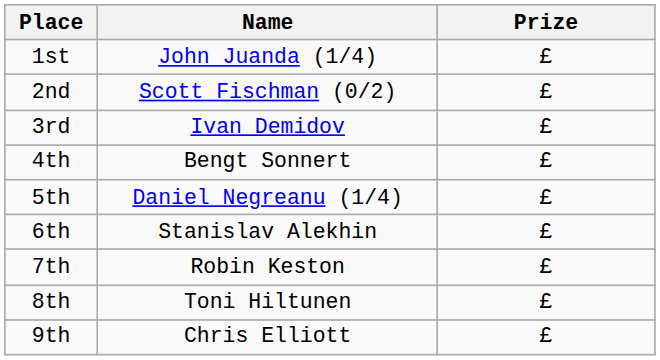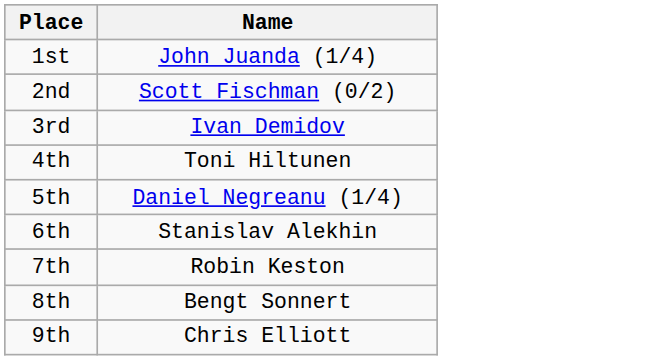 <table class="wikitable">
 <tr>
 <th width="50">Place</th>
 <th width="200">Name</th>
-<th width="125">Prize</th>
 </tr>
 <tr>
 <td align="center">1st</td>
 <td align="center"><a href='#'>John Juanda</a> (1/4)</td>
-<td align="center">£</td>
 </tr>
 <tr>
 <td align="center">2nd</td>
 <td align="center"><a href='#'>Scott Fischman</a> (0/2)</td>
-<td align="center">£</td>
 </tr>
 <tr>
 <td align="center">3rd</td>
 <td align="center"><a href='#'>Ivan Demidov</a></td>
-<td align="center">£</td>
 </tr>
 <tr>
 <td align="center">4th</td>
-<td align="center">Bengt Sonnert</td>
-<td align="center">£</td>
+<td align="center">Toni Hiltunen</td>
 </tr>
 <tr>
 <td align="center">5th</td>
 <td align="center"><a href='#'>Daniel Negreanu</a> (1/4)</td>
-<td align="center">£</td>
 </tr>
 <tr>
 <td align="center">6th</td>
 <td align="center">Stanislav Alekhin</td>
-<td align="center">£</td>
 </tr>
 <tr>
 <td align="center">7th</td>
 <td align="center">Robin Keston</td>
-<td align="center">£</td>
 </tr>
 <tr>
 <td align="center">8th</td>
-<td align="center">Toni Hiltunen</td>
-<td align="center">£</td>
+<td align="center">Bengt Sonnert</td>
 </tr>
 <tr>
 <td align="center">9th</td>
 <td align="center">Chris Elliott</td>
-<td align="center">£</td>
 </tr>
 </table>
